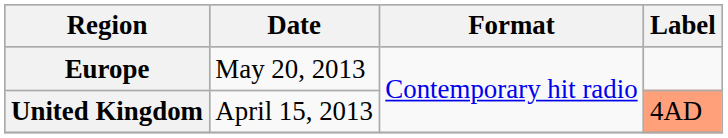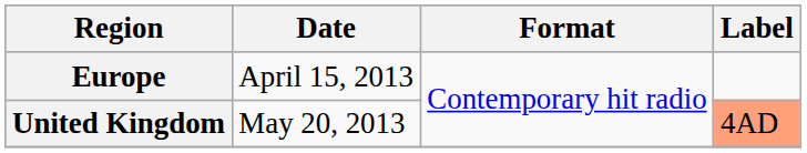 <table class="wikitable plainrowheaders">
 <tr>
 <th>Region</th>
 <th>Date</th>
 <th>Format</th>
 <th>Label</th>
 </tr>
 <tr>
 <th scope="row">Europe</th>
-<td>May 20, 2013</td>
+<td>April 15, 2013</td>
 <td rowspan="2"><a href='#'>Contemporary hit radio</a></td>
 <td></td>
 </tr>
 <tr>
 <th scope="row">United Kingdom</th>
-<td>April 15, 2013</td>
+<td>May 20, 2013</td>
 <td style="background: lightsalmon;">4AD</td>
 </tr>
 <tr>
 </tr>
 </table>
